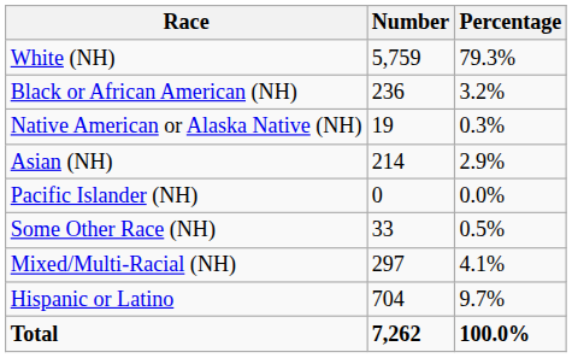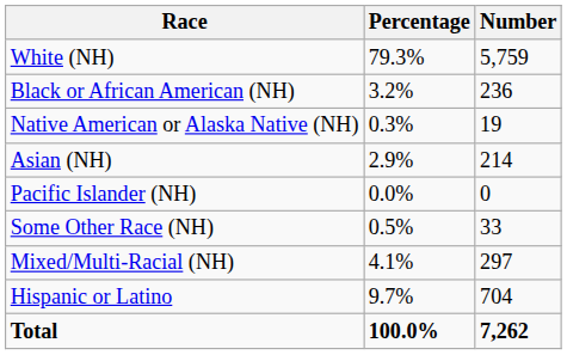 <table class="wikitable">
 <tr>
 <th>Race</th>
+<th>Percentage</th>
 <th>Number</th>
-<th>Percentage</th>
 </tr>
 <tr>
 <td><a href='#'>White</a> (NH)</td>
+<td>79.3%</td>
 <td>5,759</td>
-<td>79.3%</td>
 </tr>
 <tr>
 <td><a href='#'>Black or African American</a> (NH)</td>
+<td>3.2%</td>
 <td>236</td>
-<td>3.2%</td>
 </tr>
 <tr>
 <td><a href='#'>Native American</a> or <a href='#'>Alaska Native</a> (NH)</td>
+<td>0.3%</td>
 <td>19</td>
-<td>0.3%</td>
 </tr>
 <tr>
 <td><a href='#'>Asian</a> (NH)</td>
+<td>2.9%</td>
 <td>214</td>
-<td>2.9%</td>
 </tr>
 <tr>
 <td><a href='#'>Pacific Islander</a> (NH)</td>
+<td>0.0%</td>
 <td>0</td>
-<td>0.0%</td>
 </tr>
 <tr>
 <td><a href='#'>Some Other Race</a> (NH)</td>
+<td>0.5%</td>
 <td>33</td>
-<td>0.5%</td>
 </tr>
 <tr>
 <td><a href='#'>Mixed/Multi-Racial</a> (NH)</td>
+<td>4.1%</td>
 <td>297</td>
-<td>4.1%</td>
 </tr>
 <tr>
 <td><a href='#'>Hispanic or Latino</a></td>
+<td>9.7%</td>
 <td>704</td>
-<td>9.7%</td>
 </tr>
 <tr>
 <td><strong>Total</strong></td>
+<td><strong>100.0%</strong></td>
 <td><strong>7,262</strong></td>
-<td><strong>100.0%</strong></td>
 </tr>
 </table>
